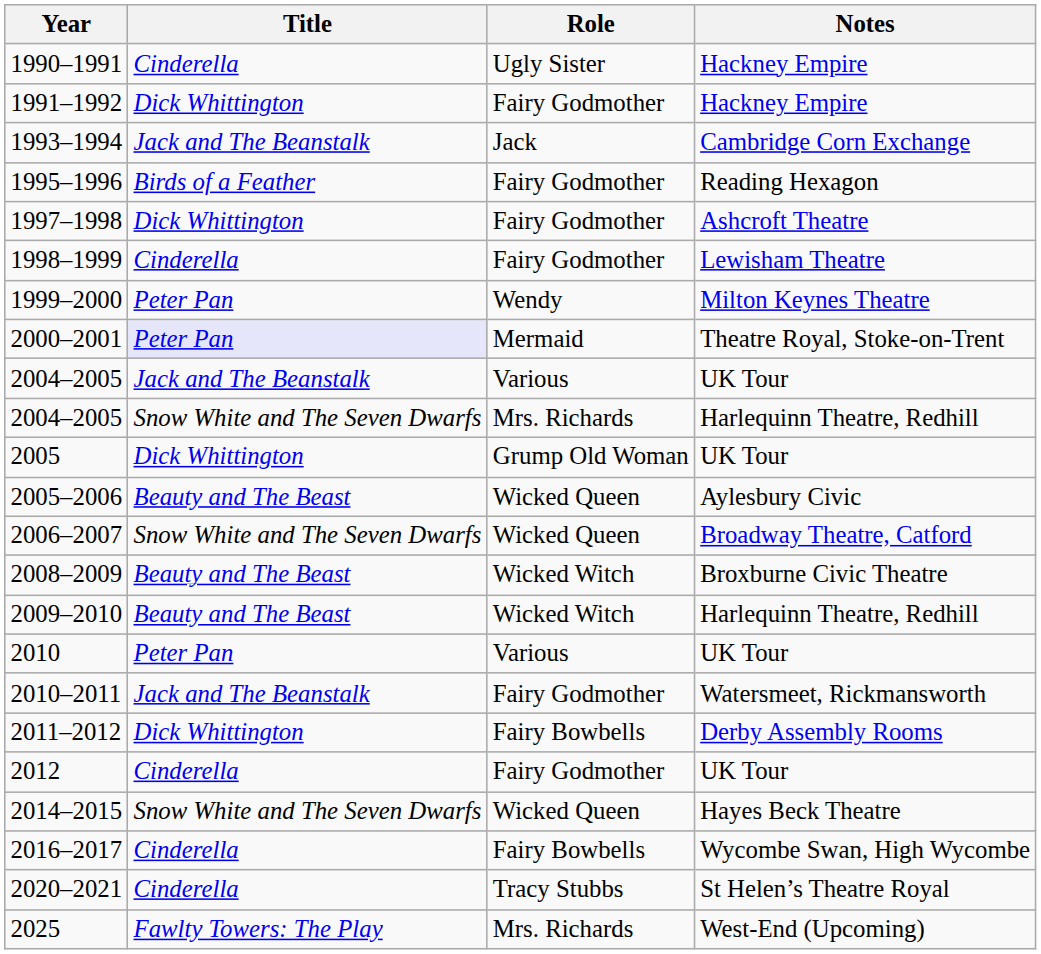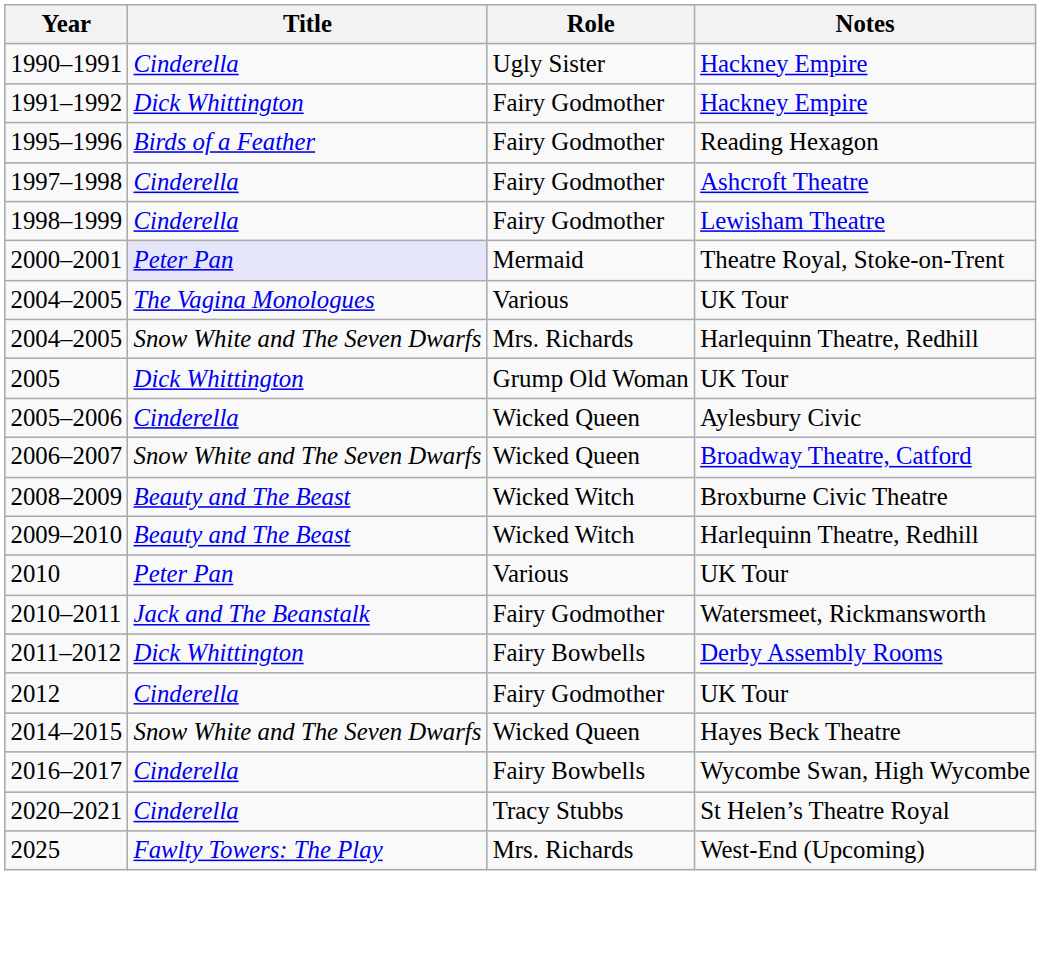 <table class="wikitable sortable">
 <tr>
 <th>Year</th>
 <th>Title</th>
 <th>Role</th>
 <th class="unsortable">Notes</th>
 </tr>
 <tr>
 <td>1990–1991</td>
 <td><em><a href='#'>Cinderella</a></em></td>
 <td>Ugly Sister</td>
 <td><a href='#'>Hackney Empire</a></td>
 </tr>
 <tr>
 <td>1991–1992</td>
 <td><em><a href='#'>Dick Whittington</a></em></td>
 <td>Fairy Godmother</td>
 <td><a href='#'>Hackney Empire</a></td>
 </tr>
 <tr>
-<td>1993–1994</td>
-<td><em><a href='#'>Jack and The Beanstalk</a></em></td>
-<td>Jack</td>
-<td><a href='#'>Cambridge Corn Exchange</a></td>
-</tr>
-<tr>
 <td>1995–1996</td>
 <td><em><a href='#'>Birds of a Feather</a></em></td>
 <td>Fairy Godmother</td>
 <td>Reading Hexagon</td>
 </tr>
 <tr>
 <td>1997–1998</td>
-<td><em><a href='#'>Dick Whittington</a></em></td>
+<td><em><a href='#'>Cinderella</a></em></td>
 <td>Fairy Godmother</td>
 <td><a href='#'>Ashcroft Theatre</a></td>
 </tr>
 <tr>
 <td>1998–1999</td>
 <td><em><a href='#'>Cinderella</a></em></td>
 <td>Fairy Godmother</td>
 <td><a href='#'>Lewisham Theatre</a></td>
 </tr>
 <tr>
-<td>1999–2000</td>
-<td><em><a href='#'>Peter Pan</a></em></td>
-<td>Wendy</td>
-<td><a href='#'>Milton Keynes Theatre</a></td>
-</tr>
-<tr>
 <td>2000–2001</td>
 <td style="background: lavender;"><em><a href='#'>Peter Pan</a></em></td>
 <td>Mermaid</td>
 <td>Theatre Royal, Stoke-on-Trent</td>
 </tr>
 <tr>
 <td>2004–2005</td>
-<td><em><a href='#'>Jack and The Beanstalk</a></em></td>
+<td><em><a href='#'>The Vagina Monologues</a></em></td>
 <td>Various</td>
 <td>UK Tour</td>
 </tr>
 <tr>
 <td>2004–2005</td>
 <td><em>Snow White and The Seven Dwarfs</em></td>
 <td>Mrs. Richards</td>
 <td>Harlequinn Theatre, Redhill</td>
 </tr>
 <tr>
 <td>2005</td>
 <td><em><a href='#'>Dick Whittington</a></em></td>
 <td>Grump Old Woman</td>
 <td>UK Tour</td>
 </tr>
 <tr>
 <td>2005–2006</td>
-<td><em><a href='#'>Beauty and The Beast</a></em></td>
+<td><em><a href='#'>Cinderella</a></em></td>
 <td>Wicked Queen</td>
 <td>Aylesbury Civic</td>
 </tr>
 <tr>
 <td>2006–2007</td>
 <td><em>Snow White and The Seven Dwarfs</em></td>
 <td>Wicked Queen</td>
 <td><a href='#'>Broadway Theatre, Catford</a></td>
 </tr>
 <tr>
 <td>2008–2009</td>
 <td><em><a href='#'>Beauty and The Beast</a></em></td>
 <td>Wicked Witch</td>
 <td>Broxburne Civic Theatre</td>
 </tr>
 <tr>
 <td>2009–2010</td>
 <td><em><a href='#'>Beauty and The Beast</a></em></td>
 <td>Wicked Witch</td>
 <td>Harlequinn Theatre, Redhill</td>
 </tr>
 <tr>
 <td>2010</td>
 <td><em><a href='#'>Peter Pan</a></em></td>
 <td>Various</td>
 <td>UK Tour</td>
 </tr>
 <tr>
 <td>2010–2011</td>
 <td><em><a href='#'>Jack and The Beanstalk</a></em></td>
 <td>Fairy Godmother</td>
 <td>Watersmeet, Rickmansworth</td>
 </tr>
 <tr>
 <td>2011–2012</td>
 <td><em><a href='#'>Dick Whittington</a></em></td>
 <td>Fairy Bowbells</td>
 <td><a href='#'>Derby Assembly Rooms</a></td>
 </tr>
 <tr>
 <td>2012</td>
 <td><em><a href='#'>Cinderella</a></em></td>
 <td>Fairy Godmother</td>
 <td>UK Tour</td>
 </tr>
 <tr>
 <td>2014–2015</td>
 <td><em>Snow White and The Seven Dwarfs</em></td>
 <td>Wicked Queen</td>
 <td>Hayes Beck Theatre</td>
 </tr>
 <tr>
 <td>2016–2017</td>
 <td><em><a href='#'>Cinderella</a></em></td>
 <td>Fairy Bowbells</td>
 <td>Wycombe Swan, High Wycombe</td>
 </tr>
 <tr>
 <td>2020–2021</td>
 <td><em><a href='#'>Cinderella</a></em></td>
 <td>Tracy Stubbs</td>
 <td>St Helen’s Theatre Royal</td>
 </tr>
 <tr>
 <td>2025</td>
 <td><em><a href='#'>Fawlty Towers: The Play</a></em></td>
 <td>Mrs. Richards</td>
 <td>West-End (Upcoming)</td>
 </tr>
 </table>
